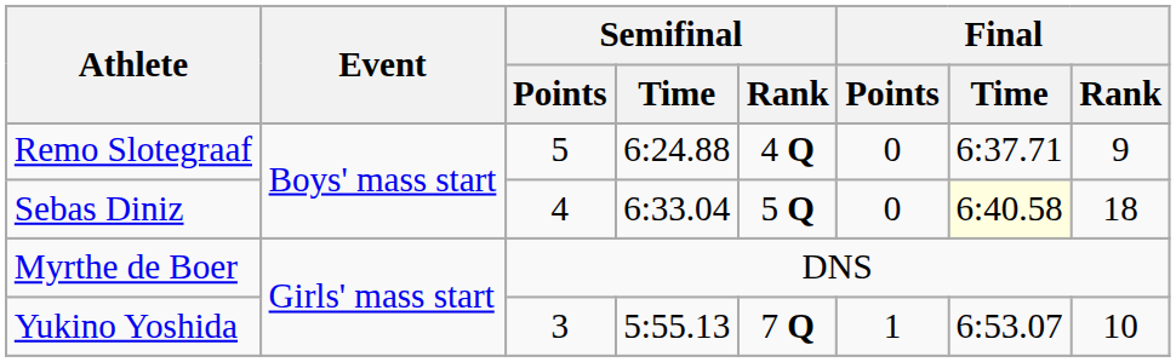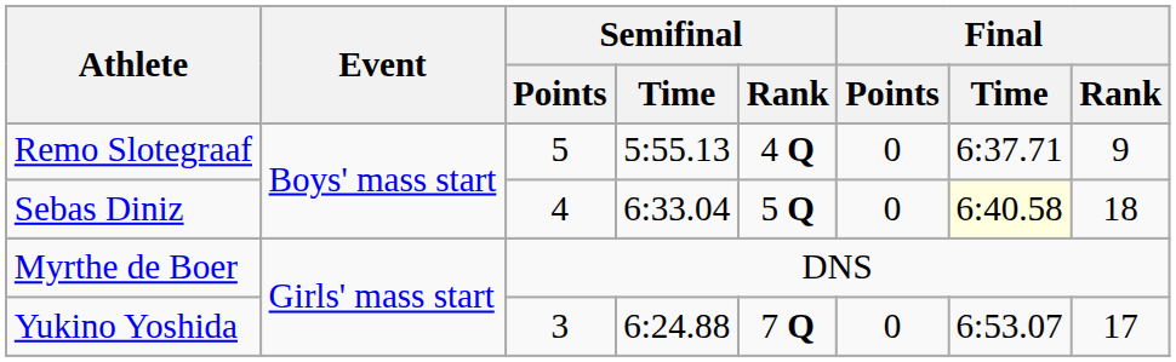 <table class="wikitable" style="font-size:90%">
 <tr>
 <th rowspan=2>Athlete</th>
 <th rowspan=2>Event</th>
 <th colspan=3>Semifinal</th>
 <th colspan=3>Final</th>
 </tr>
 <tr>
 <th>Points</th>
 <th>Time</th>
 <th>Rank</th>
 <th>Points</th>
 <th>Time</th>
 <th>Rank</th>
 </tr>
 <tr align=center>
 <td align=left><a href='#'>Remo Slotegraaf</a></td>
 <td align=left rowspan=2><a href='#'>Boys' mass start</a></td>
 <td>5</td>
-<td>6:24.88</td>
+<td>5:55.13</td>
 <td>4 <strong>Q</strong></td>
 <td>0</td>
 <td>6:37.71</td>
 <td>9</td>
 </tr>
 <tr align=center>
 <td align=left><a href='#'>Sebas Diniz</a></td>
 <td>4</td>
 <td>6:33.04</td>
 <td>5 <strong>Q</strong></td>
 <td>0</td>
 <td style="background: lightyellow;">6:40.58</td>
 <td>18</td>
 </tr>
 <tr align=center>
 <td align=left><a href='#'>Myrthe de Boer</a></td>
 <td align=left rowspan=2><a href='#'>Girls' mass start</a></td>
 <td colspan=6>DNS</td>
 </tr>
 <tr align=center>
 <td align=left><a href='#'>Yukino Yoshida</a></td>
 <td>3</td>
-<td>5:55.13</td>
+<td>6:24.88</td>
 <td>7 <strong>Q</strong></td>
-<td>1</td>
+<td>0</td>
 <td>6:53.07</td>
-<td>10</td>
+<td>17</td>
 </tr>
 </table>
